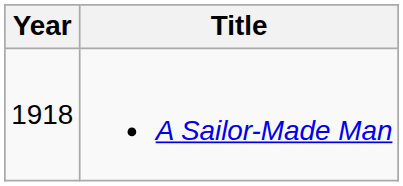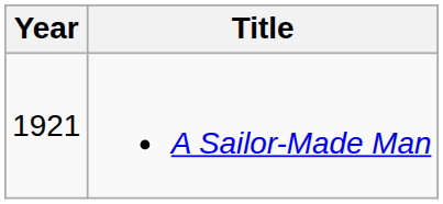 <table class="wikitable sortable">
 <tr>
 <th>Year</th>
 <th>Title</th>
 </tr>
 <tr>
-<td>1918</td>
+<td>1921</td>
 <td><br><ul><li><em><a href='#'>A Sailor-Made Man</a></em></li></ul></td>
 </tr>
 </table>
